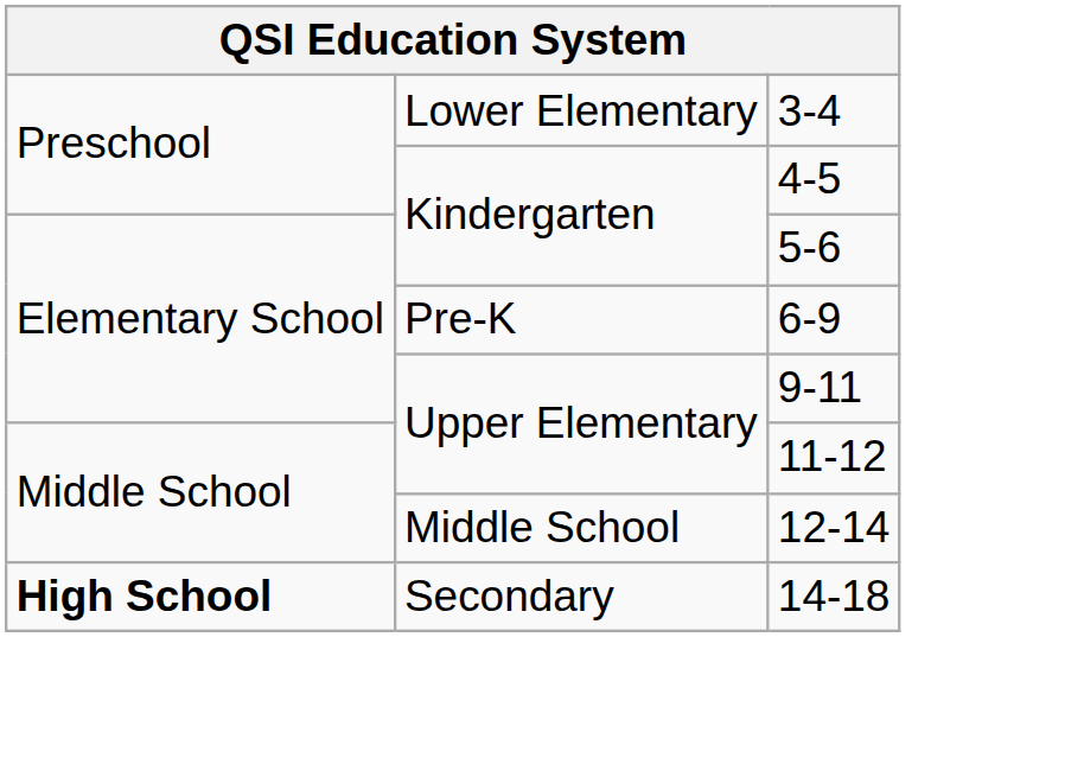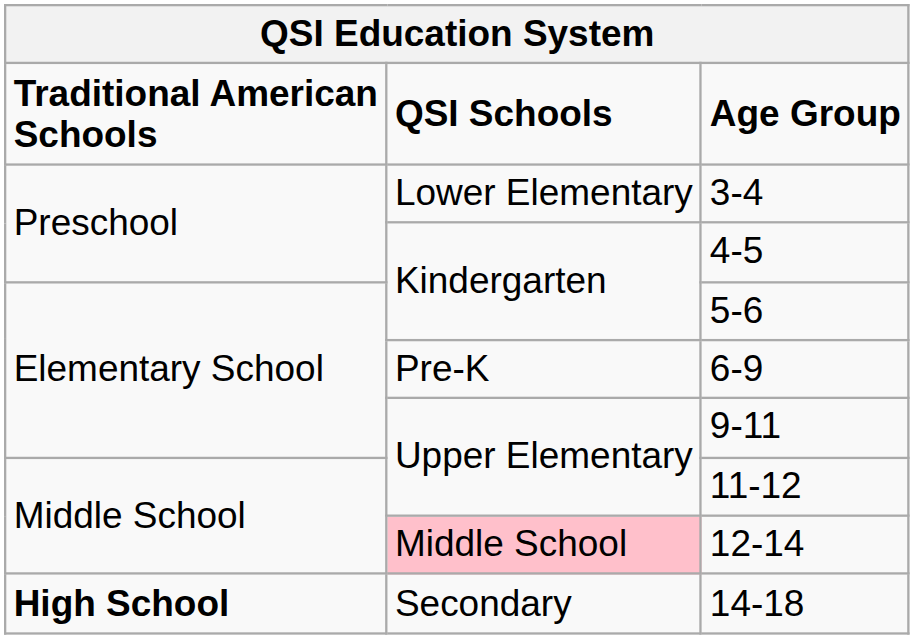 <table class="wikitable">
 <tr>
 <th colspan="3">QSI Education System</th>
+</tr>
+<tr>
+<td><strong>Traditional American</strong><br><strong>Schools</strong></td>
+<td><strong>QSI Schools</strong></td>
+<td><strong>Age Group</strong></td>
 </tr>
 <tr>
 <td rowspan="2">Preschool</td>
 <td>Lower Elementary</td>
 <td>3-4</td>
 </tr>
 <tr>
 <td rowspan="2">Kindergarten</td>
 <td>4-5</td>
 </tr>
 <tr>
 <td rowspan="3">Elementary School</td>
 <td>5-6</td>
 </tr>
 <tr>
 <td>Pre-K</td>
 <td>6-9</td>
 </tr>
 <tr>
 <td rowspan="2">Upper Elementary</td>
 <td>9-11</td>
 </tr>
 <tr>
 <td rowspan="2">Middle School</td>
 <td>11-12</td>
 </tr>
 <tr>
-<td>Middle School</td>
+<td style="background: pink;">Middle School</td>
 <td>12-14</td>
 </tr>
 <tr>
 <td><strong>High School</strong></td>
 <td>Secondary</td>
 <td>14-18</td>
 </tr>
 </table>
